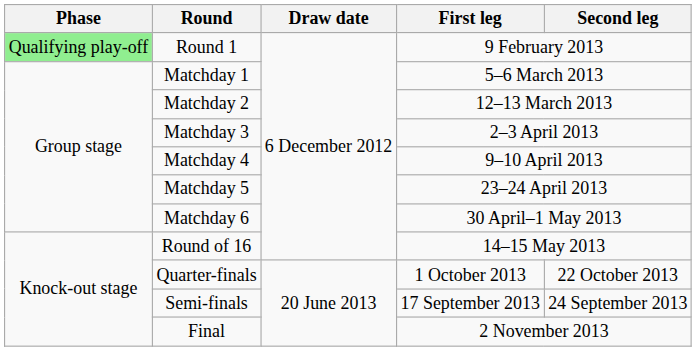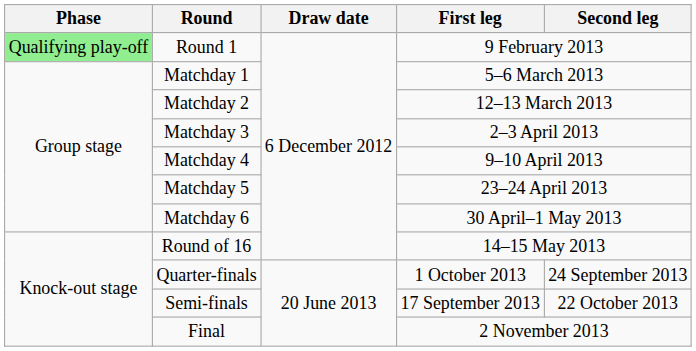 <table class="wikitable" style="text-align:center">
 <tr>
 <th>Phase</th>
 <th>Round</th>
 <th>Draw date</th>
 <th>First leg</th>
 <th>Second leg</th>
 </tr>
 <tr>
 <td style="background: lightgreen;">Qualifying play-off</td>
 <td>Round 1</td>
 <td rowspan=8>6 December 2012</td>
 <td colspan=2>9 February 2013</td>
 </tr>
 <tr>
 <td rowspan=6>Group stage</td>
 <td>Matchday 1</td>
 <td colspan=2>5–6 March 2013</td>
 </tr>
 <tr>
 <td>Matchday 2</td>
 <td colspan=2>12–13 March 2013</td>
 </tr>
 <tr>
 <td>Matchday 3</td>
 <td colspan=2>2–3 April 2013</td>
 </tr>
 <tr>
 <td>Matchday 4</td>
 <td colspan=2>9–10 April 2013</td>
 </tr>
 <tr>
 <td>Matchday 5</td>
 <td colspan=2>23–24 April 2013</td>
 </tr>
 <tr>
 <td>Matchday 6</td>
 <td colspan=2>30 April–1 May 2013</td>
 </tr>
 <tr>
 <td rowspan=4>Knock-out stage</td>
 <td>Round of 16</td>
 <td colspan=2>14–15 May 2013</td>
 </tr>
 <tr>
 <td>Quarter-finals</td>
 <td rowspan=3>20 June 2013</td>
 <td>1 October 2013</td>
-<td>22 October 2013</td>
+<td>24 September 2013</td>
 </tr>
 <tr>
 <td>Semi-finals</td>
 <td>17 September 2013</td>
-<td>24 September 2013</td>
+<td>22 October 2013</td>
 </tr>
 <tr>
 <td>Final</td>
 <td colspan=2>2 November 2013</td>
 </tr>
 </table>
